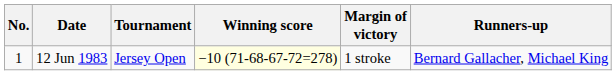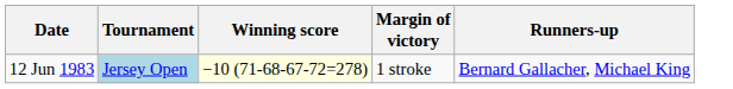 <table class="wikitable" style="font-size:95%;">
 <tr>
-<th>No.</th>
 <th>Date</th>
 <th>Tournament</th>
 <th>Winning score</th>
 <th>Margin of<br>victory</th>
 <th>Runners-up</th>
 </tr>
 <tr>
-<td align=center>1</td>
 <td align=right>12 Jun <a href='#'>1983</a></td>
-<td><a href='#'>Jersey Open</a></td>
+<td style="background: lightblue;"><a href='#'>Jersey Open</a></td>
 <td style="background: lightyellow;">−10 (71-68-67-72=278)</td>
 <td>1 stroke</td>
 <td> <a href='#'>Bernard Gallacher</a>,  <a href='#'>Michael King</a></td>
 </tr>
 </table>
